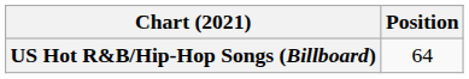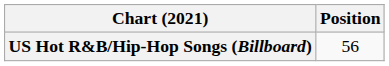 <table class="wikitable plainrowheaders" style="text-align:center">
 <tr>
 <th scope="col">Chart (2021)</th>
 <th scope="col">Position</th>
 </tr>
 <tr>
 <th scope="row">US Hot R&B/Hip-Hop Songs (<em>Billboard</em>)</th>
-<td>64</td>
+<td>56</td>
 </tr>
 </table>
